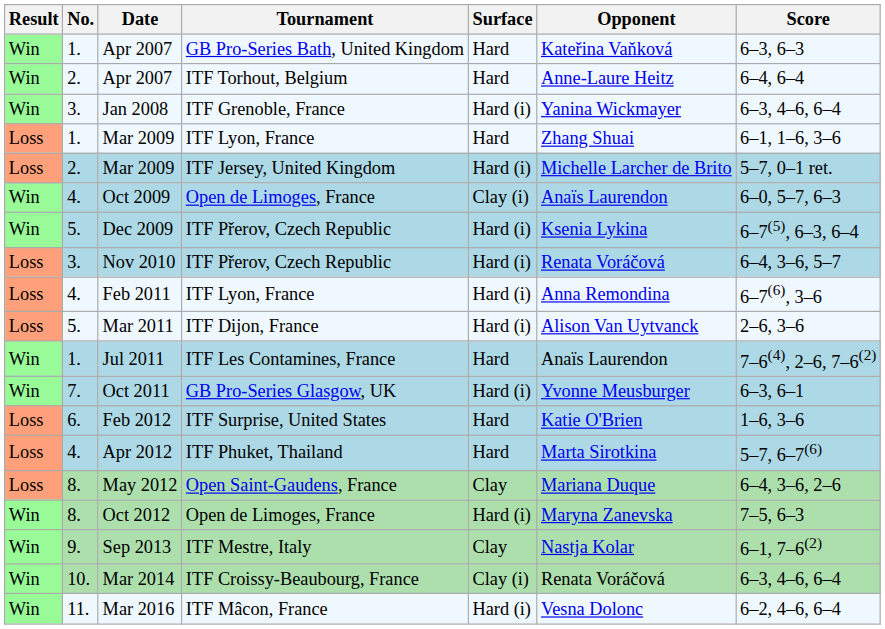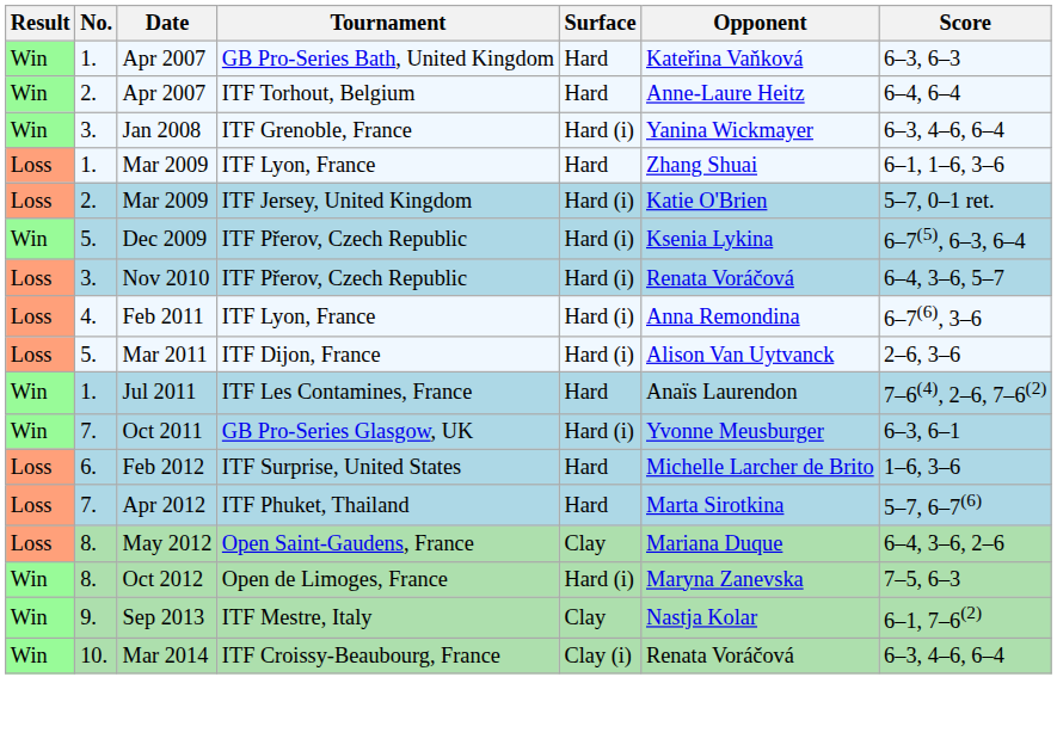 <table class="sortable wikitable" style=font-size:97%>
 <tr>
 <th>Result</th>
 <th>No.</th>
 <th>Date</th>
 <th>Tournament</th>
 <th>Surface</th>
 <th>Opponent</th>
 <th class="unsortable">Score</th>
 </tr>
 <tr style="background:#f0f8ff;">
 <td style="background:#98fb98;">Win</td>
 <td>1.</td>
 <td>Apr 2007</td>
 <td><a href='#'>GB Pro-Series Bath</a>, United Kingdom</td>
 <td>Hard</td>
 <td> <a href='#'>Kateřina Vaňková</a></td>
 <td>6–3, 6–3</td>
 </tr>
 <tr style="background:#f0f8ff;">
 <td style="background:#98fb98;">Win</td>
 <td>2.</td>
 <td>Apr 2007</td>
 <td>ITF Torhout, Belgium</td>
 <td>Hard</td>
 <td> <a href='#'>Anne-Laure Heitz</a></td>
 <td>6–4, 6–4</td>
 </tr>
 <tr style="background:#f0f8ff;">
 <td style="background:#98fb98;">Win</td>
 <td>3.</td>
 <td>Jan 2008</td>
 <td>ITF Grenoble, France</td>
 <td>Hard (i)</td>
 <td> <a href='#'>Yanina Wickmayer</a></td>
 <td>6–3, 4–6, 6–4</td>
 </tr>
 <tr style="background:#f0f8ff;">
 <td style="background:#ffa07a;">Loss</td>
 <td>1.</td>
 <td>Mar 2009</td>
 <td>ITF Lyon, France</td>
 <td>Hard</td>
 <td> <a href='#'>Zhang Shuai</a></td>
 <td>6–1, 1–6, 3–6</td>
 </tr>
 <tr style="background:lightblue;">
 <td style="background:#ffa07a;">Loss</td>
 <td>2.</td>
 <td>Mar 2009</td>
 <td>ITF Jersey, United Kingdom</td>
 <td>Hard (i)</td>
-<td> <a href='#'>Michelle Larcher de Brito</a></td>
+<td> <a href='#'>Katie O'Brien</a></td>
 <td>5–7, 0–1 ret.</td>
-</tr>
-<tr style="background:lightblue;">
-<td style="background:#98fb98;">Win</td>
-<td>4.</td>
-<td>Oct 2009</td>
-<td><a href='#'>Open de Limoges</a>, France</td>
-<td>Clay (i)</td>
-<td> <a href='#'>Anaïs Laurendon</a></td>
-<td>6–0, 5–7, 6–3</td>
 </tr>
 <tr style="background:lightblue;">
 <td style="background:#98fb98;">Win</td>
 <td>5.</td>
 <td>Dec 2009</td>
 <td>ITF Přerov, Czech Republic</td>
 <td>Hard (i)</td>
 <td> <a href='#'>Ksenia Lykina</a></td>
 <td>6–7<sup>(5)</sup>, 6–3, 6–4</td>
 </tr>
 <tr style="background:lightblue;">
 <td style="background:#ffa07a;">Loss</td>
 <td>3.</td>
 <td>Nov 2010</td>
 <td>ITF Přerov, Czech Republic</td>
 <td>Hard (i)</td>
 <td> <a href='#'>Renata Voráčová</a></td>
 <td>6–4, 3–6, 5–7</td>
 </tr>
 <tr style="background:#f0f8ff;">
 <td style="background:#ffa07a;">Loss</td>
 <td>4.</td>
 <td>Feb 2011</td>
 <td>ITF Lyon, France</td>
 <td>Hard (i)</td>
 <td> <a href='#'>Anna Remondina</a></td>
 <td>6–7<sup>(6)</sup>, 3–6</td>
 </tr>
 <tr style="background:#f0f8ff;">
 <td style="background:#ffa07a;">Loss</td>
 <td>5.</td>
 <td>Mar 2011</td>
 <td>ITF Dijon, France</td>
 <td>Hard (i)</td>
 <td> <a href='#'>Alison Van Uytvanck</a></td>
 <td>2–6, 3–6</td>
 </tr>
 <tr style="background:lightblue;">
 <td style="background:#98fb98;">Win</td>
 <td>1.</td>
 <td>Jul 2011</td>
 <td>ITF Les Contamines, France</td>
 <td>Hard</td>
 <td> Anaïs Laurendon</td>
 <td>7–6<sup>(4)</sup>, 2–6, 7–6<sup>(2)</sup></td>
 </tr>
 <tr style="background:lightblue;">
 <td style="background:#98fb98;">Win</td>
 <td>7.</td>
 <td>Oct 2011</td>
 <td><a href='#'>GB Pro-Series Glasgow</a>, UK</td>
 <td>Hard (i)</td>
 <td> <a href='#'>Yvonne Meusburger</a></td>
 <td>6–3, 6–1</td>
 </tr>
 <tr style="background:lightblue;">
 <td style="background:#ffa07a;">Loss</td>
 <td>6.</td>
 <td>Feb 2012</td>
 <td>ITF Surprise, United States</td>
 <td>Hard</td>
-<td> <a href='#'>Katie O'Brien</a></td>
+<td> <a href='#'>Michelle Larcher de Brito</a></td>
 <td>1–6, 3–6</td>
 </tr>
 <tr style="background:lightblue;">
 <td style="background:#ffa07a;">Loss</td>
-<td>4.</td>
+<td>7.</td>
 <td>Apr 2012</td>
 <td>ITF Phuket, Thailand</td>
 <td>Hard</td>
 <td> <a href='#'>Marta Sirotkina</a></td>
 <td>5–7, 6–7<sup>(6)</sup></td>
 </tr>
 <tr style="background:#addfad;">
 <td style="background:#ffa07a;">Loss</td>
 <td>8.</td>
 <td>May 2012</td>
 <td><a href='#'>Open Saint-Gaudens</a>, France</td>
 <td>Clay</td>
 <td> <a href='#'>Mariana Duque</a></td>
 <td>6–4, 3–6, 2–6</td>
 </tr>
 <tr style="background:#addfad;">
 <td style="background:#98fb98;">Win</td>
 <td>8.</td>
 <td>Oct 2012</td>
 <td>Open de Limoges, France</td>
 <td>Hard (i)</td>
 <td> <a href='#'>Maryna Zanevska</a></td>
 <td>7–5, 6–3</td>
 </tr>
 <tr style="background:#addfad;">
 <td style="background:#98fb98;">Win</td>
 <td>9.</td>
 <td>Sep 2013</td>
 <td>ITF Mestre, Italy</td>
 <td>Clay</td>
 <td> <a href='#'>Nastja Kolar</a></td>
 <td>6–1, 7–6<sup>(2)</sup></td>
 </tr>
 <tr style="background:#addfad;">
 <td style="background:#98fb98;">Win</td>
 <td>10.</td>
 <td>Mar 2014</td>
 <td>ITF Croissy-Beaubourg, France</td>
 <td>Clay (i)</td>
 <td> Renata Voráčová</td>
 <td>6–3, 4–6, 6–4</td>
 </tr>
-<tr style="background:#f0f8ff;">
-<td style="background:#98fb98;">Win</td>
-<td>11.</td>
-<td>Mar 2016</td>
-<td>ITF Mâcon, France</td>
-<td>Hard (i)</td>
-<td> <a href='#'>Vesna Dolonc</a></td>
-<td>6–2, 4–6, 6–4</td>
-</tr>
 </table>
